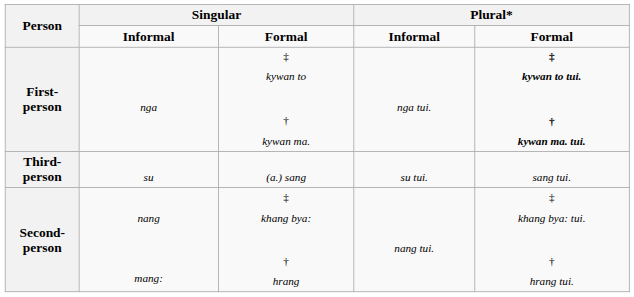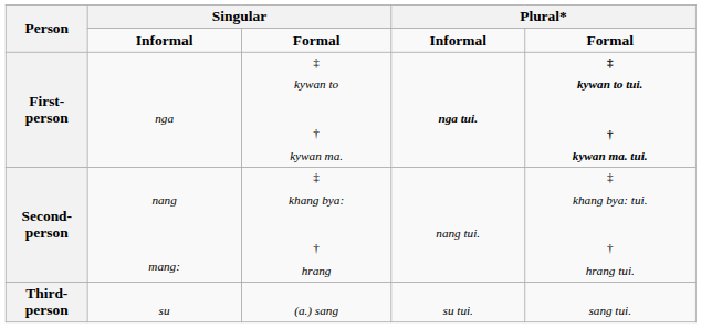 <table class="wikitable" style="text-align:center; margin:0 auto">
 <tr>
 <th rowspan="2" style="width:5em;">Person</th>
 <th colspan="2" style="width:20em;">Singular</th>
 <th colspan="2" style="width:20em;">Plural*</th>
 </tr>
 <tr>
 <td><strong>Informal</strong></td>
 <td><strong>Formal</strong></td>
 <td><strong>Informal</strong></td>
 <td><strong>Formal</strong></td>
 </tr>
 <tr>
 <th>First-person</th>
 <td> <br><small><em>nga</em></small><br></td>
 <td><sup>‡</sup> <br><small><em>kywan to</em></small><br><br><br><sup>†</sup> <br><small><em>kywan ma.</em></small> <br></td>
-<td> <br><small><em>nga tui.</em></small><br></td>
+<td><strong> <br><small><em>nga tui.</em></small><br></strong></td>
 <td><strong><sup>‡</sup> <br><small><em>kywan to tui.</em></small><br><br><br><sup>†</sup> <br><small><em>kywan ma. tui.</em></small> <br></strong></td>
+</tr>
+<tr>
+<th>Second-person</th>
+<td> <br><small><em>nang</em></small><br><br><br> <br><small><em>mang:</em></small><br></td>
+<td><sup>‡</sup> <br><small><em>khang bya:</em></small><br><br><br><sup>†</sup> <br><small><em>hrang</em></small><br></td>
+<td> <br><small><em>nang tui.</em></small><br></td>
+<td><sup>‡</sup> <br><small><em>khang bya: tui.</em></small><br><br><br><sup>†</sup> <br><small><em>hrang tui.</em></small><br></td>
 </tr>
 <tr>
 <th>Third-person</th>
 <td> <br><small><em>su</em></small><br></td>
 <td> <br><small><em>(a.) sang</em></small><br></td>
 <td> <br><small><em>su tui.</em></small><br></td>
 <td> <br><small><em>sang tui.</em></small><br></td>
 </tr>
-<tr>
-<th>Second-person</th>
-<td> <br><small><em>nang</em></small><br><br><br> <br><small><em>mang:</em></small><br></td>
-<td><sup>‡</sup> <br><small><em>khang bya:</em></small><br><br><br><sup>†</sup> <br><small><em>hrang</em></small><br></td>
-<td> <br><small><em>nang tui.</em></small><br></td>
-<td><sup>‡</sup> <br><small><em>khang bya: tui.</em></small><br><br><br><sup>†</sup> <br><small><em>hrang tui.</em></small><br></td>
-</tr>
 </table>
